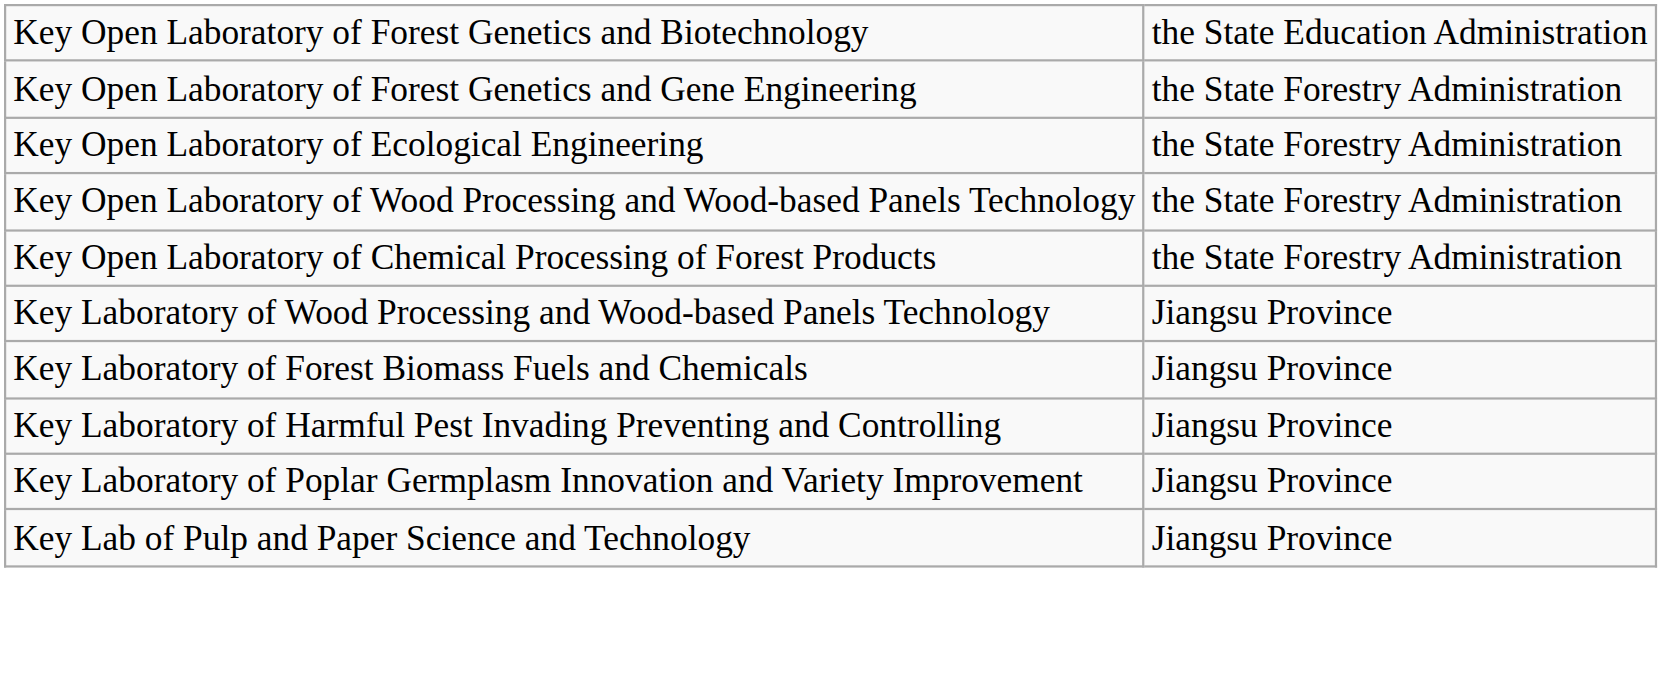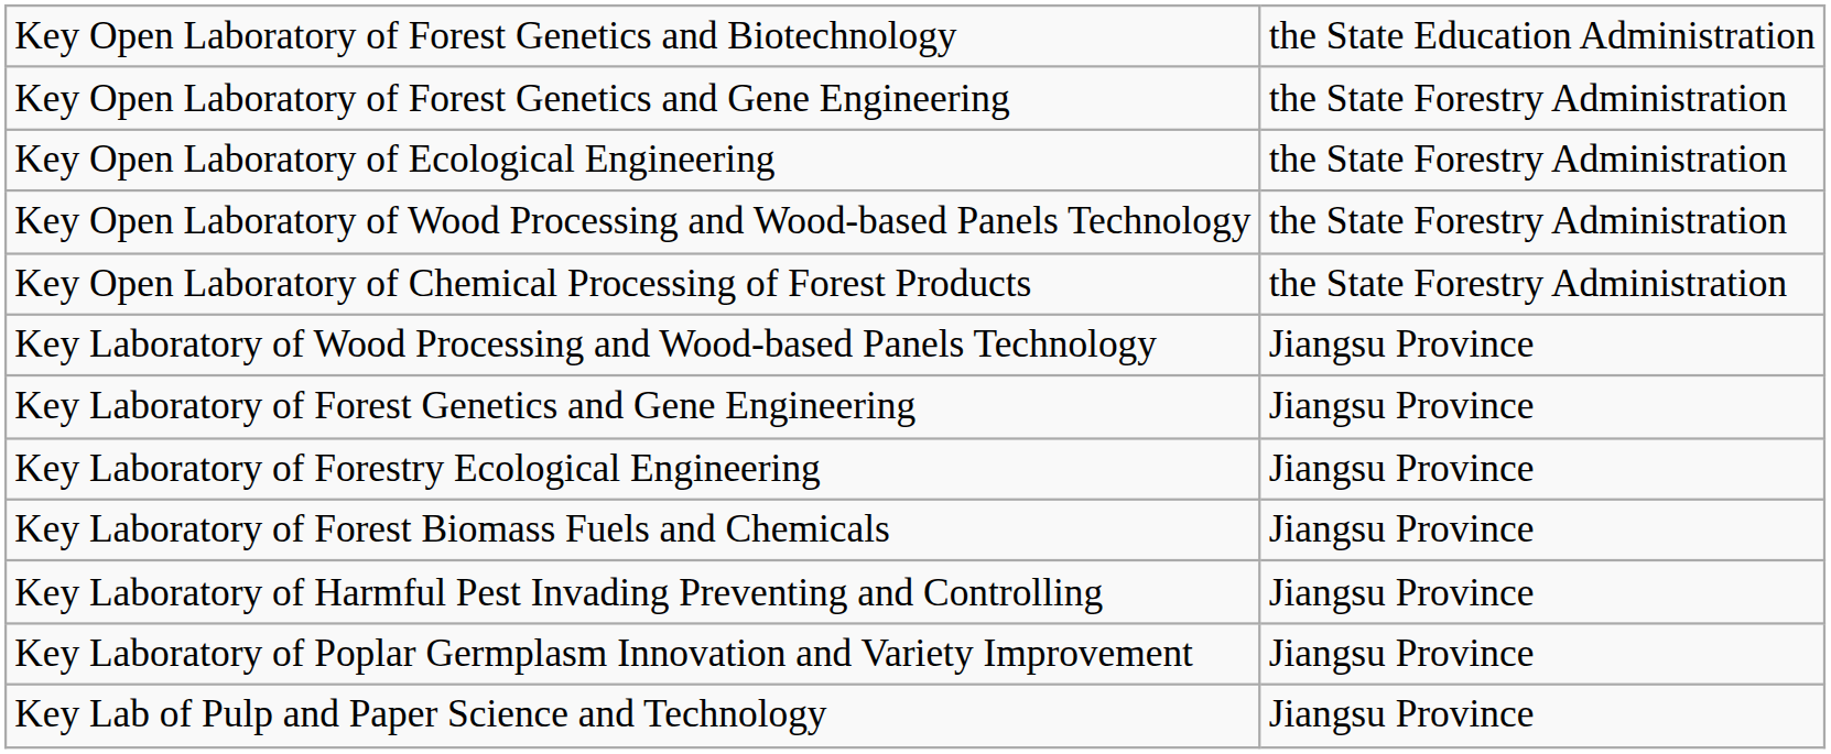 <table class="wikitable">
 <tr>
 <td>Key Open Laboratory of Forest Genetics and Biotechnology</td>
 <td>the State Education Administration</td>
 </tr>
 <tr>
 <td>Key Open Laboratory of Forest Genetics and Gene Engineering</td>
 <td>the State Forestry Administration</td>
 </tr>
 <tr>
 <td>Key Open Laboratory of Ecological Engineering</td>
 <td>the State Forestry Administration</td>
 </tr>
 <tr>
 <td>Key Open Laboratory of Wood Processing and Wood-based Panels Technology</td>
 <td>the State Forestry Administration</td>
 </tr>
 <tr>
 <td>Key Open Laboratory of Chemical Processing of Forest Products</td>
 <td>the State Forestry Administration</td>
 </tr>
 <tr>
 <td>Key Laboratory of Wood Processing and Wood-based Panels Technology</td>
 <td>Jiangsu Province</td>
 </tr>
 <tr>
+<td>Key Laboratory of Forest Genetics and Gene Engineering</td>
+<td>Jiangsu Province</td>
+</tr>
+<tr>
+<td>Key Laboratory of Forestry Ecological Engineering</td>
+<td>Jiangsu Province</td>
+</tr>
+<tr>
 <td>Key Laboratory of Forest Biomass Fuels and Chemicals</td>
 <td>Jiangsu Province</td>
 </tr>
 <tr>
 <td>Key Laboratory of Harmful Pest Invading Preventing and Controlling</td>
 <td>Jiangsu Province</td>
 </tr>
 <tr>
 <td>Key Laboratory of Poplar Germplasm Innovation and Variety Improvement</td>
 <td>Jiangsu Province</td>
 </tr>
 <tr>
 <td>Key Lab of Pulp and Paper Science and Technology</td>
 <td>Jiangsu Province</td>
 </tr>
 </table>
